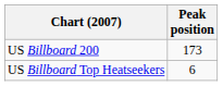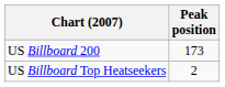 <table class="wikitable sortable">
 <tr>
 <th>Chart (2007)</th>
 <th>Peak<br>position</th>
 </tr>
 <tr>
 <td>US <a href='#'><em>Billboard</em> 200</a></td>
 <td style="text-align:center;">173</td>
 </tr>
 <tr>
 <td>US <a href='#'><em>Billboard</em> Top Heatseekers</a></td>
-<td style="text-align:center;">6</td>
+<td style="text-align:center;">2</td>
 </tr>
 </table>
